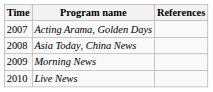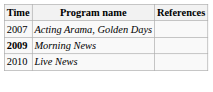 <table class="wikitable">
 <tr>
 <th>Time</th>
 <th>Program name</th>
 <th>References</th>
 </tr>
 <tr>
 <td>2007</td>
 <td><em>Acting Arama</em>, <em>Golden Days</em></td>
 <td></td>
 </tr>
 <tr>
-<td>2008</td>
-<td><em>Asia Today</em>, <em>China News</em></td>
-<td></td>
-</tr>
-<tr>
-<td>2009</td>
+<td><strong>2009</strong></td>
 <td><em>Morning News</em></td>
 <td></td>
 </tr>
 <tr>
 <td>2010</td>
 <td><em>Live News</em></td>
 <td></td>
 </tr>
 </table>
